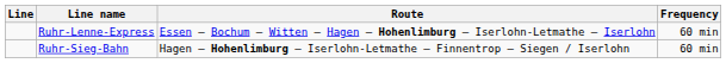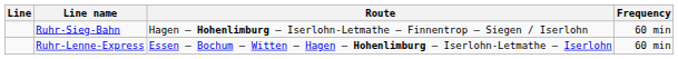 <table class="wikitable">
 <tr>
 <th>Line</th>
 <th>Line name</th>
 <th>Route</th>
 <th>Frequency</th>
 </tr>
 <tr>
 <td></td>
+<td><a href='#'>Ruhr-Sieg-Bahn</a></td>
+<td>Hagen – <strong>Hohenlimburg</strong> – Iserlohn-Letmathe – Finnentrop – Siegen / Iserlohn</td>
+<td align="right">60 min</td>
+</tr>
+<tr>
+<td></td>
 <td><a href='#'>Ruhr-Lenne-Express</a></td>
 <td><a href='#'>Essen</a> – <a href='#'>Bochum</a> – <a href='#'>Witten</a> – <a href='#'>Hagen</a> – <strong>Hohenlimburg</strong> – Iserlohn-Letmathe – <a href='#'>Iserlohn</a></td>
 <td align="right">60 min</td>
 </tr>
-<tr>
-<td></td>
-<td><a href='#'>Ruhr-Sieg-Bahn</a></td>
-<td>Hagen – <strong>Hohenlimburg</strong> – Iserlohn-Letmathe – Finnentrop – Siegen / Iserlohn</td>
-<td align="right">60 min</td>
-</tr>
 </table>
